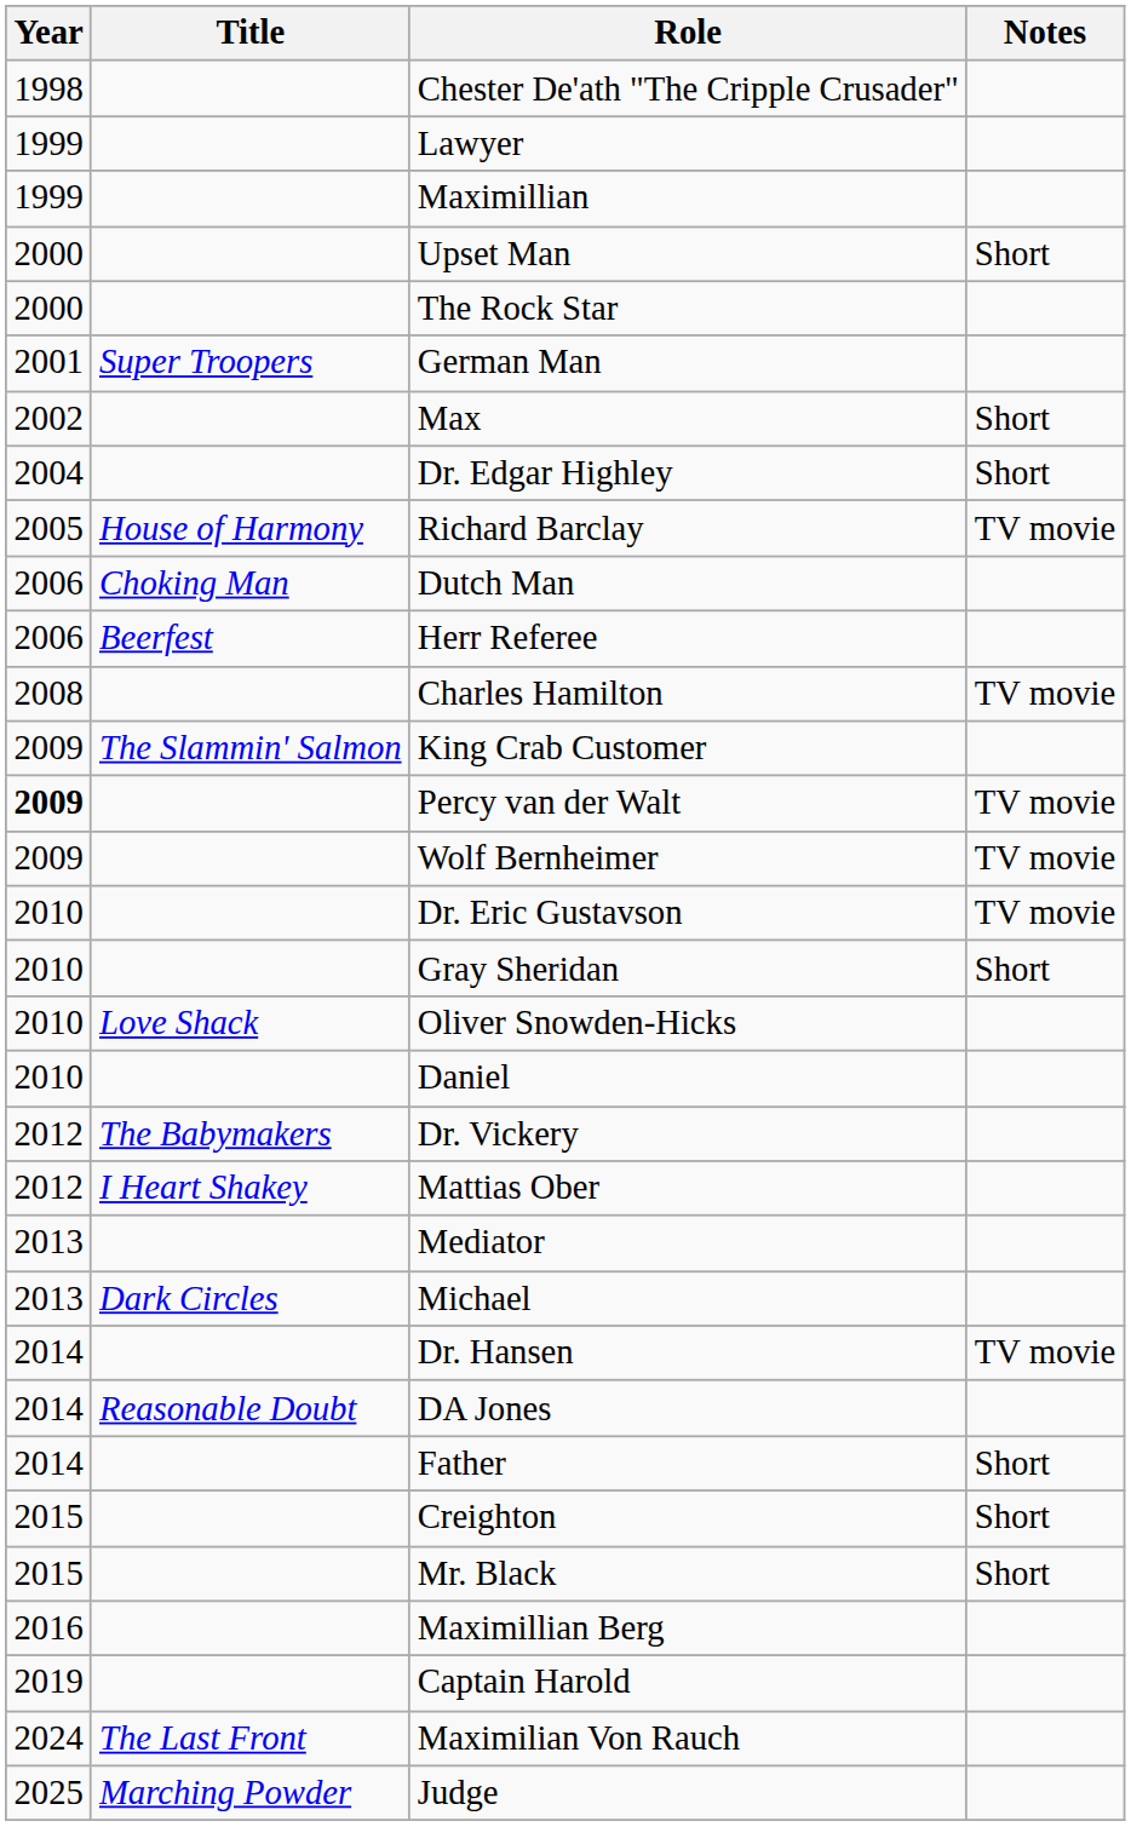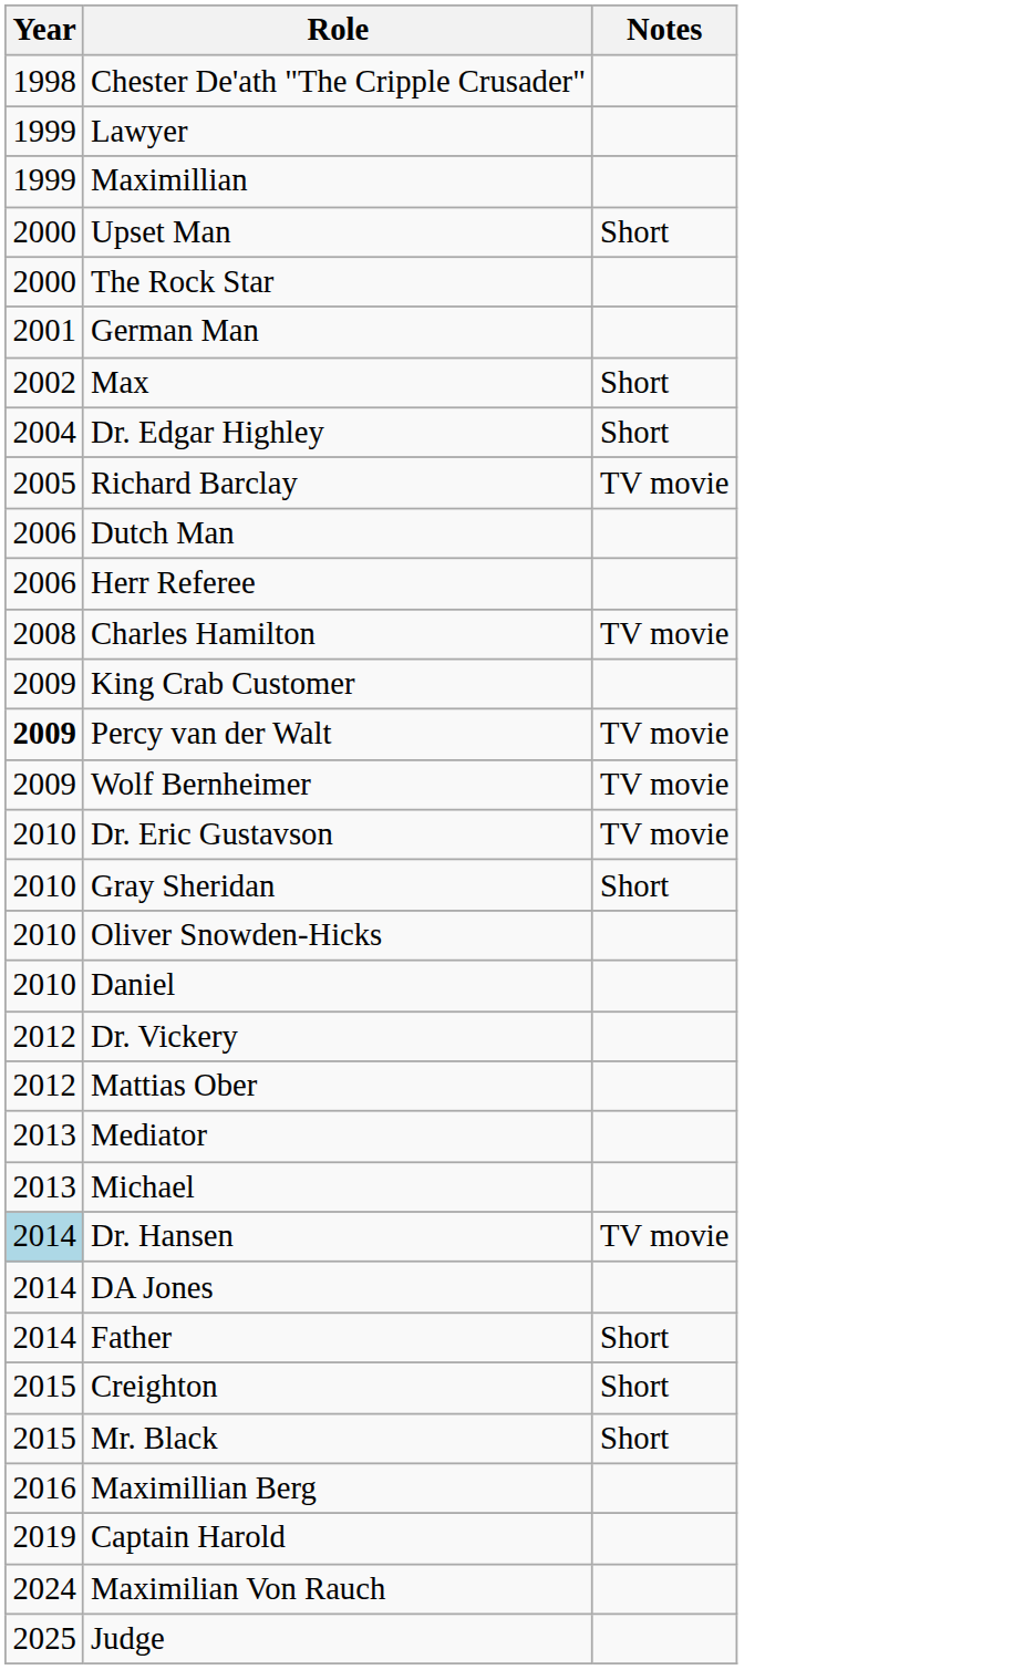 <table class="wikitable sortable">
 <tr>
 <th>Year</th>
-<th>Title</th>
 <th>Role</th>
 <th>Notes</th>
 </tr>
 <tr>
 <td>1998</td>
-<td><em></em></td>
 <td>Chester De'ath "The Cripple Crusader"</td>
 <td></td>
 </tr>
 <tr>
 <td>1999</td>
-<td><em></em></td>
 <td>Lawyer</td>
 <td></td>
 </tr>
 <tr>
 <td>1999</td>
-<td><em></em></td>
 <td>Maximillian</td>
 <td></td>
 </tr>
 <tr>
 <td>2000</td>
-<td><em></em></td>
 <td>Upset Man</td>
 <td>Short</td>
 </tr>
 <tr>
 <td>2000</td>
-<td><em></em></td>
 <td>The Rock Star</td>
 <td></td>
 </tr>
 <tr>
 <td>2001</td>
-<td><em><a href='#'>Super Troopers</a></em></td>
 <td>German Man</td>
 <td></td>
 </tr>
 <tr>
 <td>2002</td>
-<td><em></em></td>
 <td>Max</td>
 <td>Short</td>
 </tr>
 <tr>
 <td>2004</td>
-<td><em></em></td>
 <td>Dr. Edgar Highley</td>
 <td>Short</td>
 </tr>
 <tr>
 <td>2005</td>
-<td><em><a href='#'>House of Harmony</a></em></td>
 <td>Richard Barclay</td>
 <td>TV movie</td>
 </tr>
 <tr>
 <td>2006</td>
-<td><em><a href='#'>Choking Man</a></em></td>
 <td>Dutch Man</td>
 <td></td>
 </tr>
 <tr>
 <td>2006</td>
-<td><em><a href='#'>Beerfest</a></em></td>
 <td>Herr Referee</td>
 <td></td>
 </tr>
 <tr>
 <td>2008</td>
-<td><em></em></td>
 <td>Charles Hamilton</td>
 <td>TV movie</td>
 </tr>
 <tr>
 <td>2009</td>
-<td><em><a href='#'>The Slammin' Salmon</a></em></td>
 <td>King Crab Customer</td>
 <td></td>
 </tr>
 <tr>
 <td><strong>2009</strong></td>
-<td><em></em></td>
 <td>Percy van der Walt</td>
 <td>TV movie</td>
 </tr>
 <tr>
 <td>2009</td>
-<td><em></em></td>
 <td>Wolf Bernheimer</td>
 <td>TV movie</td>
 </tr>
 <tr>
 <td>2010</td>
-<td><em></em></td>
 <td>Dr. Eric Gustavson</td>
 <td>TV movie</td>
 </tr>
 <tr>
 <td>2010</td>
-<td><em></em></td>
 <td>Gray Sheridan</td>
 <td>Short</td>
 </tr>
 <tr>
 <td>2010</td>
-<td><em><a href='#'>Love Shack</a></em></td>
 <td>Oliver Snowden-Hicks</td>
 <td></td>
 </tr>
 <tr>
 <td>2010</td>
-<td><em></em></td>
 <td>Daniel</td>
 <td></td>
 </tr>
 <tr>
 <td>2012</td>
-<td><em><a href='#'>The Babymakers</a></em></td>
 <td>Dr. Vickery</td>
 <td></td>
 </tr>
 <tr>
 <td>2012</td>
-<td><em><a href='#'>I Heart Shakey</a></em></td>
 <td>Mattias Ober</td>
 <td></td>
 </tr>
 <tr>
 <td>2013</td>
-<td><em></em></td>
 <td>Mediator</td>
 <td></td>
 </tr>
 <tr>
 <td>2013</td>
-<td><em><a href='#'>Dark Circles</a></em></td>
 <td>Michael</td>
 <td></td>
 </tr>
 <tr>
-<td>2014</td>
-<td><em></em></td>
+<td style="background: lightblue;">2014</td>
 <td>Dr. Hansen</td>
 <td>TV movie</td>
 </tr>
 <tr>
 <td>2014</td>
-<td><em><a href='#'>Reasonable Doubt</a></em></td>
 <td>DA Jones</td>
 <td></td>
 </tr>
 <tr>
 <td>2014</td>
-<td><em></em></td>
 <td>Father</td>
 <td>Short</td>
 </tr>
 <tr>
 <td>2015</td>
-<td><em></em></td>
 <td>Creighton</td>
 <td>Short</td>
 </tr>
 <tr>
 <td>2015</td>
-<td><em></em></td>
 <td>Mr. Black</td>
 <td>Short</td>
 </tr>
 <tr>
 <td>2016</td>
-<td><em></em></td>
 <td>Maximillian Berg</td>
 <td></td>
 </tr>
 <tr>
 <td>2019</td>
-<td><em></em></td>
 <td>Captain Harold</td>
 <td></td>
 </tr>
 <tr>
 <td>2024</td>
-<td><em><a href='#'>The Last Front</a></em></td>
 <td>Maximilian Von Rauch</td>
 <td></td>
 </tr>
 <tr>
 <td>2025</td>
-<td><em><a href='#'>Marching Powder</a></em></td>
 <td>Judge</td>
 <td></td>
 </tr>
 </table>
